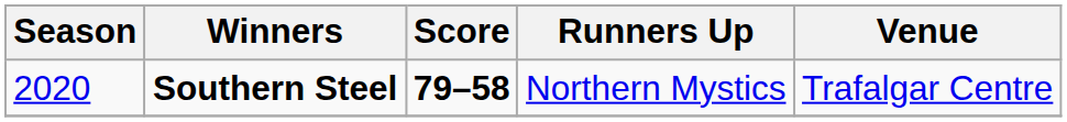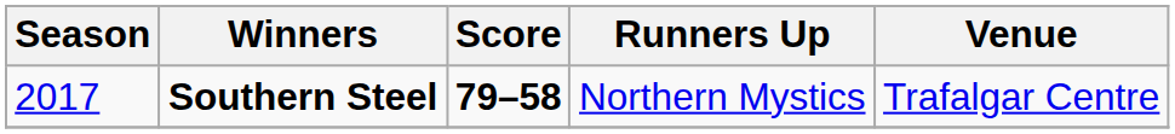 <table class="wikitable collapsible">
 <tr>
 <th>Season</th>
 <th>Winners</th>
 <th>Score</th>
 <th>Runners Up</th>
 <th>Venue</th>
 </tr>
 <tr>
-<td><a href='#'>2020</a></td>
+<td><a href='#'>2017</a></td>
 <td><strong>Southern Steel</strong></td>
 <td><strong>79–58</strong></td>
 <td><a href='#'>Northern Mystics</a></td>
 <td><a href='#'>Trafalgar Centre</a></td>
 </tr>
 <tr>
 </tr>
 </table>
